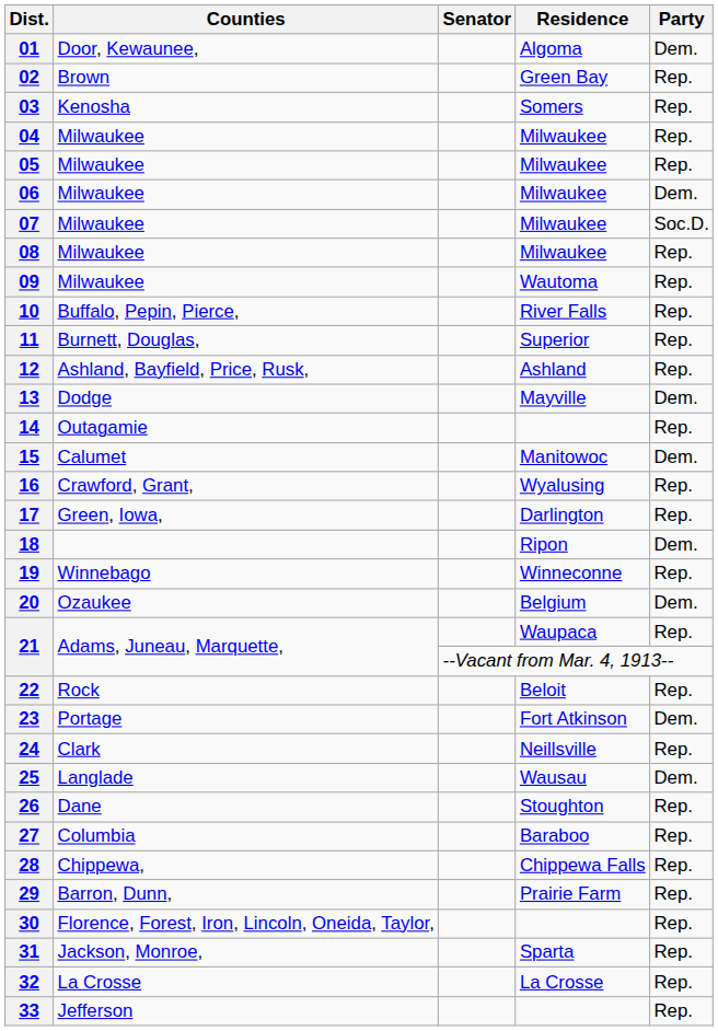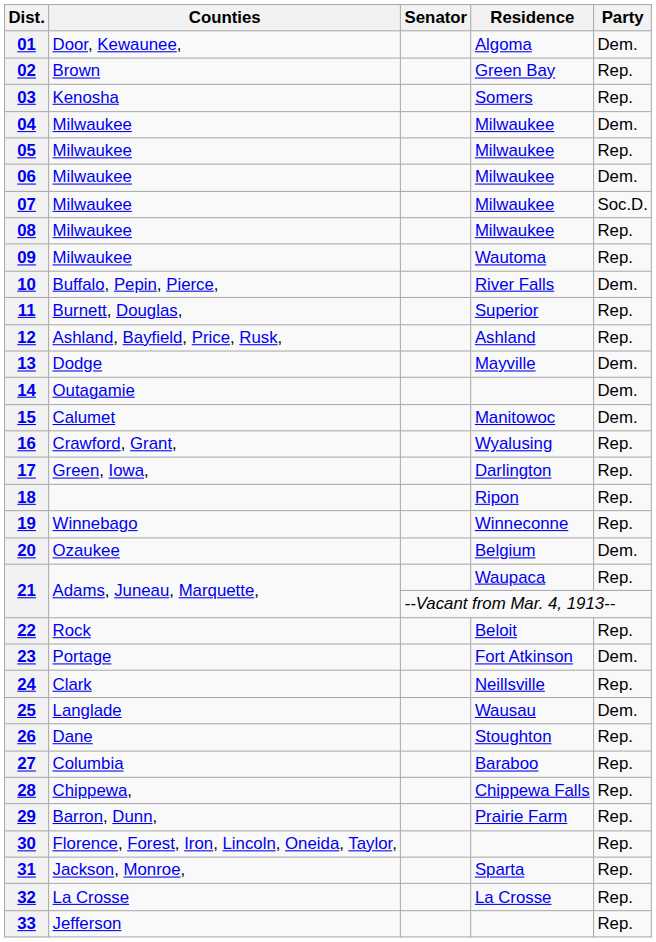 <table class="wikitable sortable">
 <tr>
 <th>Dist.</th>
 <th>Counties</th>
 <th>Senator</th>
 <th>Residence</th>
 <th>Party</th>
 </tr>
 <tr>
 <th><a href='#'>01</a></th>
 <td><a href='#'>Door</a>, <a href='#'>Kewaunee</a>, </td>
 <td></td>
 <td><a href='#'>Algoma</a></td>
 <td>Dem.</td>
 </tr>
 <tr>
 <th><a href='#'>02</a></th>
 <td><a href='#'>Brown</a> </td>
 <td></td>
 <td><a href='#'>Green Bay</a></td>
 <td>Rep.</td>
 </tr>
 <tr>
 <th><a href='#'>03</a></th>
 <td><a href='#'>Kenosha</a> </td>
 <td></td>
 <td><a href='#'>Somers</a></td>
 <td>Rep.</td>
 </tr>
 <tr>
 <th><a href='#'>04</a></th>
 <td><a href='#'>Milwaukee</a> </td>
 <td></td>
 <td><a href='#'>Milwaukee</a></td>
-<td>Rep.</td>
+<td>Dem.</td>
 </tr>
 <tr>
 <th><a href='#'>05</a></th>
 <td><a href='#'>Milwaukee</a>  </td>
 <td></td>
 <td><a href='#'>Milwaukee</a></td>
 <td>Rep.</td>
 </tr>
 <tr>
 <th><a href='#'>06</a></th>
 <td><a href='#'>Milwaukee</a> </td>
 <td></td>
 <td><a href='#'>Milwaukee</a></td>
 <td>Dem.</td>
 </tr>
 <tr>
 <th><a href='#'>07</a></th>
 <td><a href='#'>Milwaukee</a> </td>
 <td></td>
 <td><a href='#'>Milwaukee</a></td>
 <td>Soc.D.</td>
 </tr>
 <tr>
 <th><a href='#'>08</a></th>
 <td><a href='#'>Milwaukee</a> </td>
 <td></td>
 <td><a href='#'>Milwaukee</a></td>
 <td>Rep.</td>
 </tr>
 <tr>
 <th><a href='#'>09</a></th>
 <td><a href='#'>Milwaukee</a> </td>
 <td></td>
 <td><a href='#'>Wautoma</a></td>
 <td>Rep.</td>
 </tr>
 <tr>
 <th><a href='#'>10</a></th>
 <td><a href='#'>Buffalo</a>, <a href='#'>Pepin</a>, <a href='#'>Pierce</a>, </td>
 <td></td>
 <td><a href='#'>River Falls</a></td>
-<td>Rep.</td>
+<td>Dem.</td>
 </tr>
 <tr>
 <th><a href='#'>11</a></th>
 <td><a href='#'>Burnett</a>, <a href='#'>Douglas</a>, </td>
 <td></td>
 <td><a href='#'>Superior</a></td>
 <td>Rep.</td>
 </tr>
 <tr>
 <th><a href='#'>12</a></th>
 <td><a href='#'>Ashland</a>, <a href='#'>Bayfield</a>, <a href='#'>Price</a>, <a href='#'>Rusk</a>, </td>
 <td></td>
 <td><a href='#'>Ashland</a></td>
 <td>Rep.</td>
 </tr>
 <tr>
 <th><a href='#'>13</a></th>
 <td><a href='#'>Dodge</a> </td>
 <td></td>
 <td><a href='#'>Mayville</a></td>
 <td>Dem.</td>
 </tr>
 <tr>
 <th><a href='#'>14</a></th>
 <td><a href='#'>Outagamie</a> </td>
 <td></td>
 <td></td>
-<td>Rep.</td>
+<td>Dem.</td>
 </tr>
 <tr>
 <th><a href='#'>15</a></th>
 <td><a href='#'>Calumet</a> </td>
 <td></td>
 <td><a href='#'>Manitowoc</a></td>
 <td>Dem.</td>
 </tr>
 <tr>
 <th><a href='#'>16</a></th>
 <td><a href='#'>Crawford</a>, <a href='#'>Grant</a>, </td>
 <td></td>
 <td><a href='#'>Wyalusing</a></td>
 <td>Rep.</td>
 </tr>
 <tr>
 <th><a href='#'>17</a></th>
 <td><a href='#'>Green</a>, <a href='#'>Iowa</a>, </td>
 <td></td>
 <td><a href='#'>Darlington</a></td>
 <td>Rep.</td>
 </tr>
 <tr>
 <th><a href='#'>18</a></th>
 <td> </td>
 <td></td>
 <td><a href='#'>Ripon</a></td>
-<td>Dem.</td>
+<td>Rep.</td>
 </tr>
 <tr>
 <th><a href='#'>19</a></th>
 <td><a href='#'>Winnebago</a></td>
 <td></td>
 <td><a href='#'>Winneconne</a></td>
 <td>Rep.</td>
 </tr>
 <tr>
 <th><a href='#'>20</a></th>
 <td><a href='#'>Ozaukee</a> </td>
 <td></td>
 <td><a href='#'>Belgium</a></td>
 <td>Dem.</td>
 </tr>
 <tr>
 <th rowspan="2"><a href='#'>21</a></th>
 <td rowspan="2"><a href='#'>Adams</a>, <a href='#'>Juneau</a>, <a href='#'>Marquette</a>, </td>
 <td> </td>
 <td><a href='#'>Waupaca</a></td>
 <td>Rep.</td>
 </tr>
 <tr>
 <td colspan="3"><em>--Vacant from Mar. 4, 1913--</em></td>
 </tr>
 <tr>
 <th><a href='#'>22</a></th>
 <td><a href='#'>Rock</a> </td>
 <td></td>
 <td><a href='#'>Beloit</a></td>
 <td>Rep.</td>
 </tr>
 <tr>
 <th><a href='#'>23</a></th>
 <td><a href='#'>Portage</a> </td>
 <td></td>
 <td><a href='#'>Fort Atkinson</a></td>
 <td>Dem.</td>
 </tr>
 <tr>
 <th><a href='#'>24</a></th>
 <td><a href='#'>Clark</a> </td>
 <td></td>
 <td><a href='#'>Neillsville</a></td>
 <td>Rep.</td>
 </tr>
 <tr>
 <th><a href='#'>25</a></th>
 <td><a href='#'>Langlade</a> </td>
 <td></td>
 <td><a href='#'>Wausau</a></td>
 <td>Dem.</td>
 </tr>
 <tr>
 <th><a href='#'>26</a></th>
 <td><a href='#'>Dane</a></td>
 <td></td>
 <td><a href='#'>Stoughton</a></td>
 <td>Rep.</td>
 </tr>
 <tr>
 <th><a href='#'>27</a></th>
 <td><a href='#'>Columbia</a> </td>
 <td></td>
 <td><a href='#'>Baraboo</a></td>
 <td>Rep.</td>
 </tr>
 <tr>
 <th><a href='#'>28</a></th>
 <td><a href='#'>Chippewa</a>, </td>
 <td></td>
 <td><a href='#'>Chippewa Falls</a></td>
 <td>Rep.</td>
 </tr>
 <tr>
 <th><a href='#'>29</a></th>
 <td><a href='#'>Barron</a>, <a href='#'>Dunn</a>, </td>
 <td></td>
 <td><a href='#'>Prairie Farm</a></td>
 <td>Rep.</td>
 </tr>
 <tr>
 <th><a href='#'>30</a></th>
 <td><a href='#'>Florence</a>, <a href='#'>Forest</a>, <a href='#'>Iron</a>, <a href='#'>Lincoln</a>, <a href='#'>Oneida</a>, <a href='#'>Taylor</a>, </td>
 <td></td>
 <td></td>
 <td>Rep.</td>
 </tr>
 <tr>
 <th><a href='#'>31</a></th>
 <td><a href='#'>Jackson</a>, <a href='#'>Monroe</a>, </td>
 <td></td>
 <td><a href='#'>Sparta</a></td>
 <td>Rep.</td>
 </tr>
 <tr>
 <th><a href='#'>32</a></th>
 <td><a href='#'>La Crosse</a> </td>
 <td></td>
 <td><a href='#'>La Crosse</a></td>
 <td>Rep.</td>
 </tr>
 <tr>
 <th><a href='#'>33</a></th>
 <td><a href='#'>Jefferson</a> </td>
 <td></td>
 <td></td>
 <td>Rep.</td>
 </tr>
 </table>
